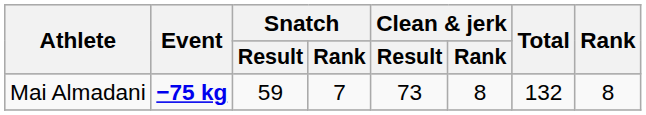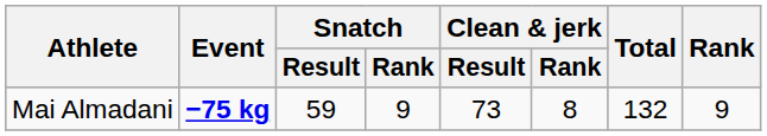 <table class=wikitable style=font-size:90%;text-align:center>
 <tr>
 <th rowspan="2">Athlete</th>
 <th rowspan="2">Event</th>
 <th colspan="2">Snatch</th>
 <th colspan="2">Clean & jerk</th>
 <th rowspan="2">Total</th>
 <th rowspan="2">Rank</th>
 </tr>
 <tr style="font-size:95%">
 <th>Result</th>
 <th>Rank</th>
 <th>Result</th>
 <th>Rank</th>
 </tr>
 <tr>
 <td align=left>Mai Almadani</td>
 <td align=left><strong><a href='#'>−75 kg</a></strong></td>
 <td>59</td>
-<td>7</td>
+<td>9</td>
 <td>73</td>
 <td>8</td>
 <td>132</td>
-<td>8</td>
+<td>9</td>
 </tr>
 </table>
